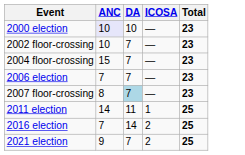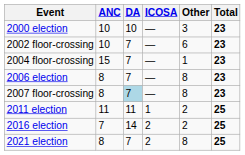 <table class="wikitable">
 <tr>
 <th>Event</th>
 <th><a href='#'>ANC</a></th>
 <th><a href='#'>DA</a></th>
 <th><a href='#'>ICOSA</a></th>
+<th>Other</th>
 <th>Total</th>
 </tr>
 <tr>
 <td><a href='#'>2000 election</a></td>
-<td style="background: lavender;">10</td>
+<td>10</td>
 <td>10</td>
 <td>—</td>
+<td>3</td>
 <td><strong>23</strong></td>
 </tr>
 <tr>
 <td>2002 floor-crossing</td>
 <td>10</td>
 <td>7</td>
 <td>—</td>
+<td>6</td>
 <td><strong>23</strong></td>
 </tr>
 <tr>
 <td>2004 floor-crossing</td>
 <td>15</td>
 <td>7</td>
 <td>—</td>
+<td>1</td>
 <td><strong>23</strong></td>
 </tr>
 <tr>
 <td><a href='#'>2006 election</a></td>
-<td>7</td>
+<td>8</td>
 <td>7</td>
 <td>—</td>
+<td>8</td>
 <td><strong>23</strong></td>
 </tr>
 <tr>
 <td>2007 floor-crossing</td>
 <td>8</td>
 <td style="background: lightblue;">7</td>
 <td>—</td>
+<td>8</td>
 <td><strong>23</strong></td>
 </tr>
 <tr>
 <td><a href='#'>2011 election</a></td>
-<td>14</td>
+<td>11</td>
 <td>11</td>
 <td>1</td>
+<td>2</td>
 <td><strong>25</strong></td>
 </tr>
 <tr>
 <td><a href='#'>2016 election</a></td>
 <td>7</td>
 <td>14</td>
 <td>2</td>
+<td>2</td>
 <td><strong>25</strong></td>
 </tr>
 <tr>
 <td><a href='#'>2021 election</a></td>
-<td>9</td>
+<td>8</td>
 <td>7</td>
 <td>2</td>
+<td>8</td>
 <td><strong>25</strong></td>
 </tr>
 </table>
